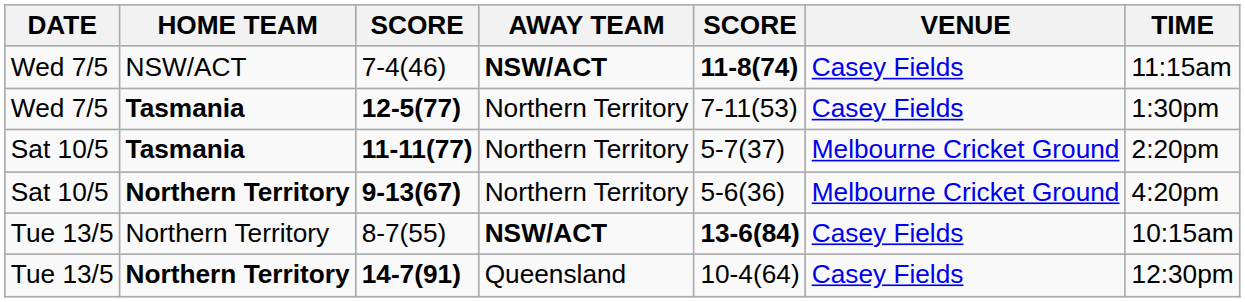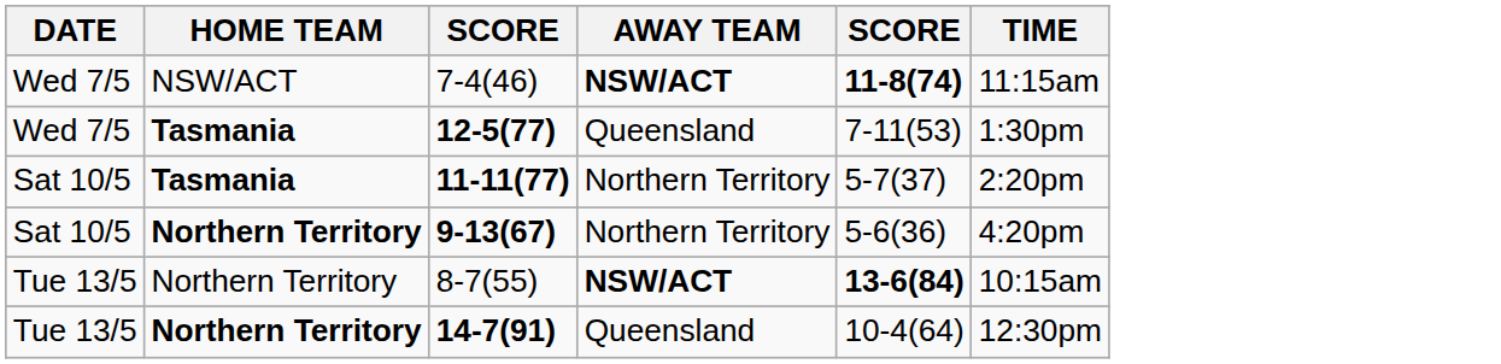 <table class="wikitable">
 <tr>
 <th>DATE</th>
 <th>HOME TEAM</th>
 <th>SCORE</th>
 <th>AWAY TEAM</th>
 <th>SCORE</th>
-<th>VENUE</th>
 <th>TIME</th>
 </tr>
 <tr>
 <td>Wed 7/5</td>
 <td>NSW/ACT</td>
 <td>7-4(46)</td>
 <td><strong>NSW/ACT</strong></td>
 <td><strong>11-8(74)</strong></td>
-<td><a href='#'>Casey Fields</a></td>
 <td>11:15am</td>
 </tr>
 <tr>
 <td>Wed 7/5</td>
 <td><strong>Tasmania</strong></td>
 <td><strong>12-5(77)</strong></td>
-<td>Northern Territory</td>
+<td>Queensland</td>
 <td>7-11(53)</td>
-<td><a href='#'>Casey Fields</a></td>
 <td>1:30pm</td>
 </tr>
 <tr>
 <td>Sat 10/5</td>
 <td><strong>Tasmania</strong></td>
 <td><strong>11-11(77)</strong></td>
 <td>Northern Territory</td>
 <td>5-7(37)</td>
-<td><a href='#'>Melbourne Cricket Ground</a></td>
 <td>2:20pm</td>
 </tr>
 <tr>
 <td>Sat 10/5</td>
 <td><strong>Northern Territory</strong></td>
 <td><strong>9-13(67)</strong></td>
 <td>Northern Territory</td>
 <td>5-6(36)</td>
-<td><a href='#'>Melbourne Cricket Ground</a></td>
 <td>4:20pm</td>
 </tr>
 <tr>
 <td>Tue 13/5</td>
 <td>Northern Territory</td>
 <td>8-7(55)</td>
 <td><strong>NSW/ACT</strong></td>
 <td><strong>13-6(84)</strong></td>
-<td><a href='#'>Casey Fields</a></td>
 <td>10:15am</td>
 </tr>
 <tr>
 <td>Tue 13/5</td>
 <td><strong>Northern Territory</strong></td>
 <td><strong>14-7(91)</strong></td>
 <td>Queensland</td>
 <td>10-4(64)</td>
-<td><a href='#'>Casey Fields</a></td>
 <td>12:30pm</td>
 </tr>
 </table>
